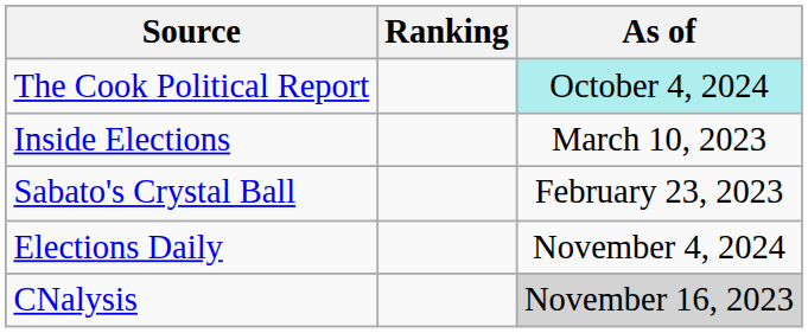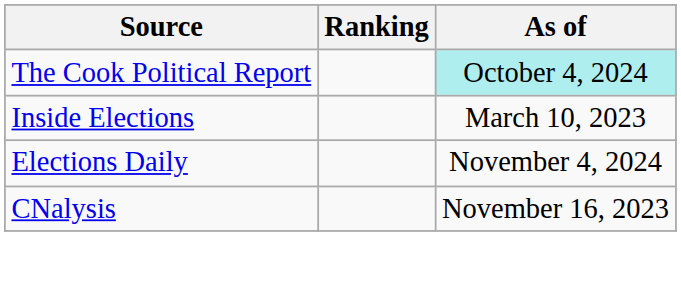 <table class="wikitable" style="text-align:center">
 <tr>
 <th>Source</th>
 <th>Ranking</th>
 <th>As of</th>
 </tr>
 <tr>
 <td align=left><a href='#'>The Cook Political Report</a></td>
 <td></td>
 <td style="background: paleturquoise;">October 4, 2024</td>
 </tr>
 <tr>
 <td align=left><a href='#'>Inside Elections</a></td>
 <td></td>
 <td>March 10, 2023</td>
 </tr>
 <tr>
-<td align=left><a href='#'>Sabato's Crystal Ball</a></td>
-<td></td>
-<td>February 23, 2023</td>
-</tr>
-<tr>
 <td align=left><a href='#'>Elections Daily</a></td>
 <td></td>
 <td>November 4, 2024</td>
 </tr>
 <tr>
 <td align=left><a href='#'>CNalysis</a></td>
 <td></td>
-<td style="background: lightgrey;">November 16, 2023</td>
+<td>November 16, 2023</td>
 </tr>
 </table>
